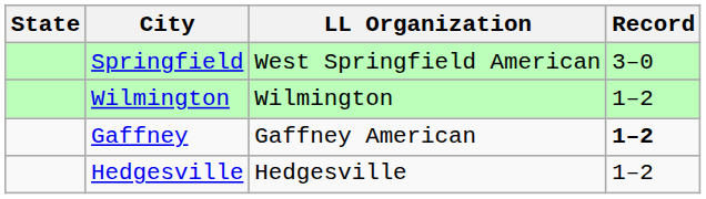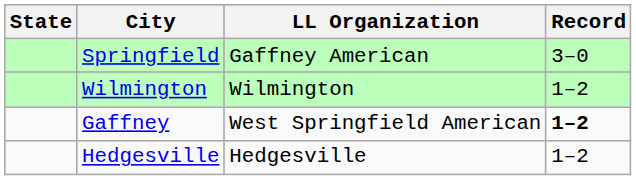 <table class="wikitable">
 <tr>
 <th>State</th>
 <th>City</th>
 <th>LL Organization</th>
 <th>Record</th>
 </tr>
 <tr bgcolor=#bbffbb>
 <td><strong></strong></td>
 <td><a href='#'>Springfield</a></td>
-<td>West Springfield American</td>
+<td>Gaffney American</td>
 <td>3–0</td>
 </tr>
 <tr bgcolor=#bbffbb>
 <td><strong></strong></td>
 <td><a href='#'>Wilmington</a></td>
 <td>Wilmington</td>
 <td>1–2</td>
 </tr>
 <tr>
 <td><strong></strong></td>
 <td><a href='#'>Gaffney</a></td>
-<td>Gaffney American</td>
+<td>West Springfield American</td>
 <td><strong>1–2</strong></td>
 </tr>
 <tr>
 <td><strong></strong></td>
 <td><a href='#'>Hedgesville</a></td>
 <td>Hedgesville</td>
 <td>1–2</td>
 </tr>
 </table>
